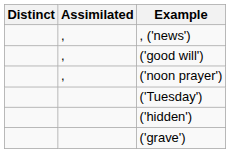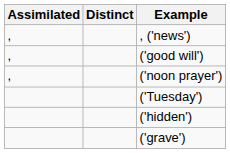 <table class="wikitable">
 <tr>
+<th>Assimilated</th>
 <th>Distinct</th>
-<th>Assimilated</th>
 <th>Example</th>
 </tr>
 <tr>
+<td>, </td>
 <td></td>
-<td>, </td>
 <td>  ,   ('news')</td>
 </tr>
 <tr>
+<td>, </td>
 <td></td>
-<td>, </td>
 <td> ('good will')</td>
 </tr>
 <tr>
+<td>, </td>
 <td></td>
-<td>, </td>
 <td> ('noon prayer')</td>
 </tr>
 <tr>
 <td></td>
 <td></td>
 <td> ('Tuesday')</td>
 </tr>
 <tr>
 <td></td>
 <td></td>
 <td> ('hidden')</td>
 </tr>
 <tr>
 <td></td>
 <td></td>
 <td> ('grave')</td>
 </tr>
 </table>
